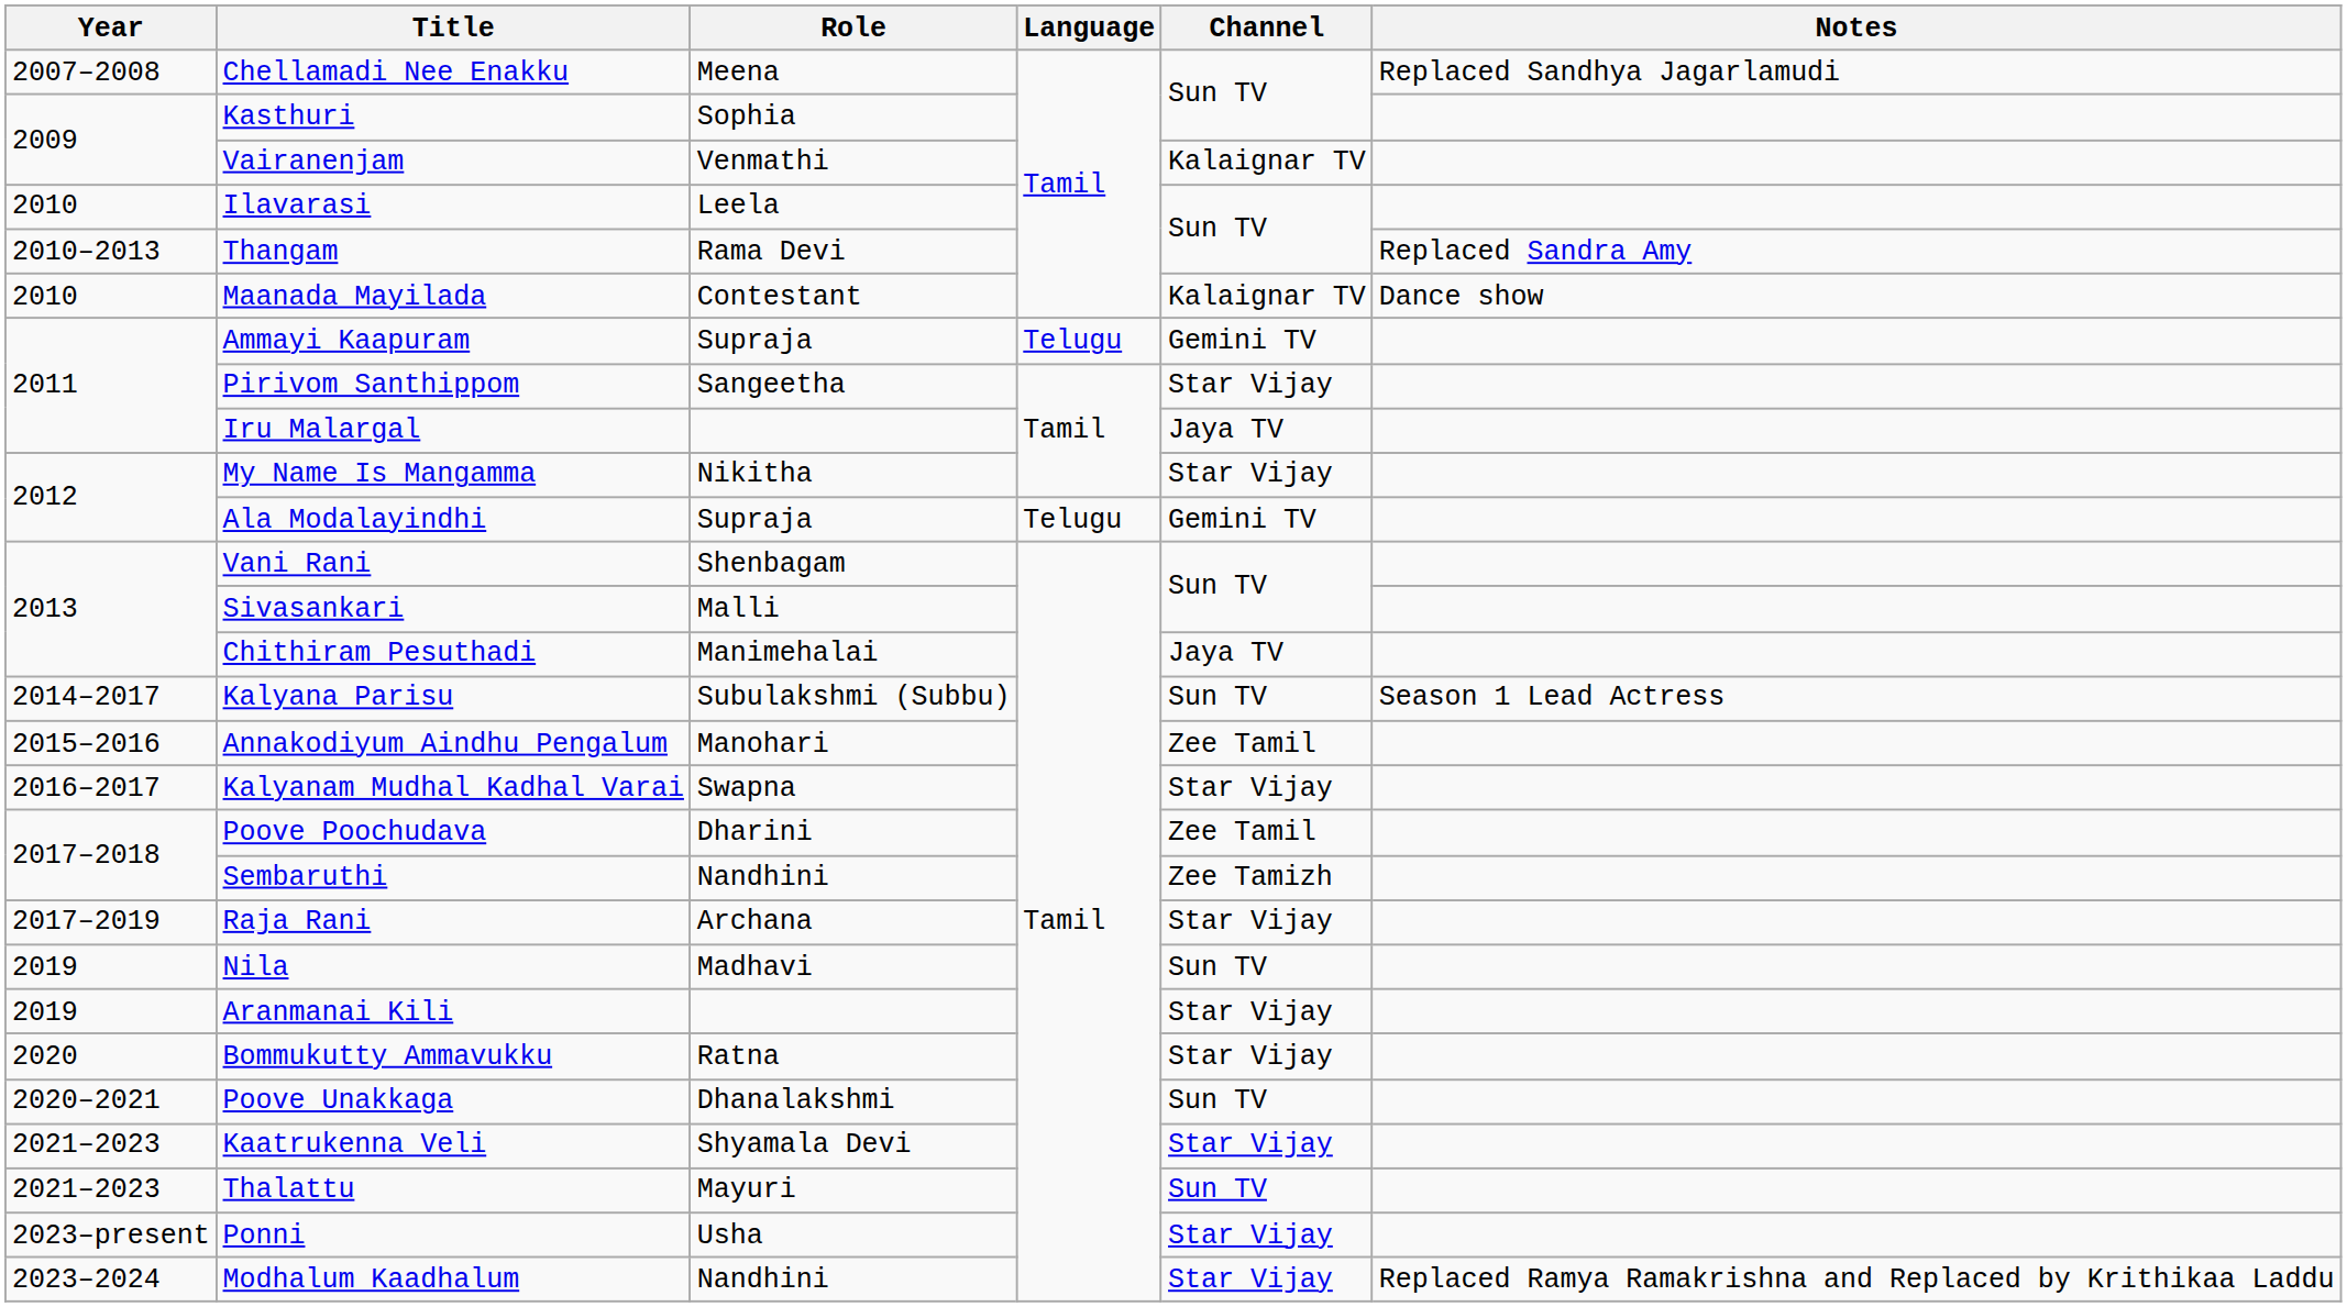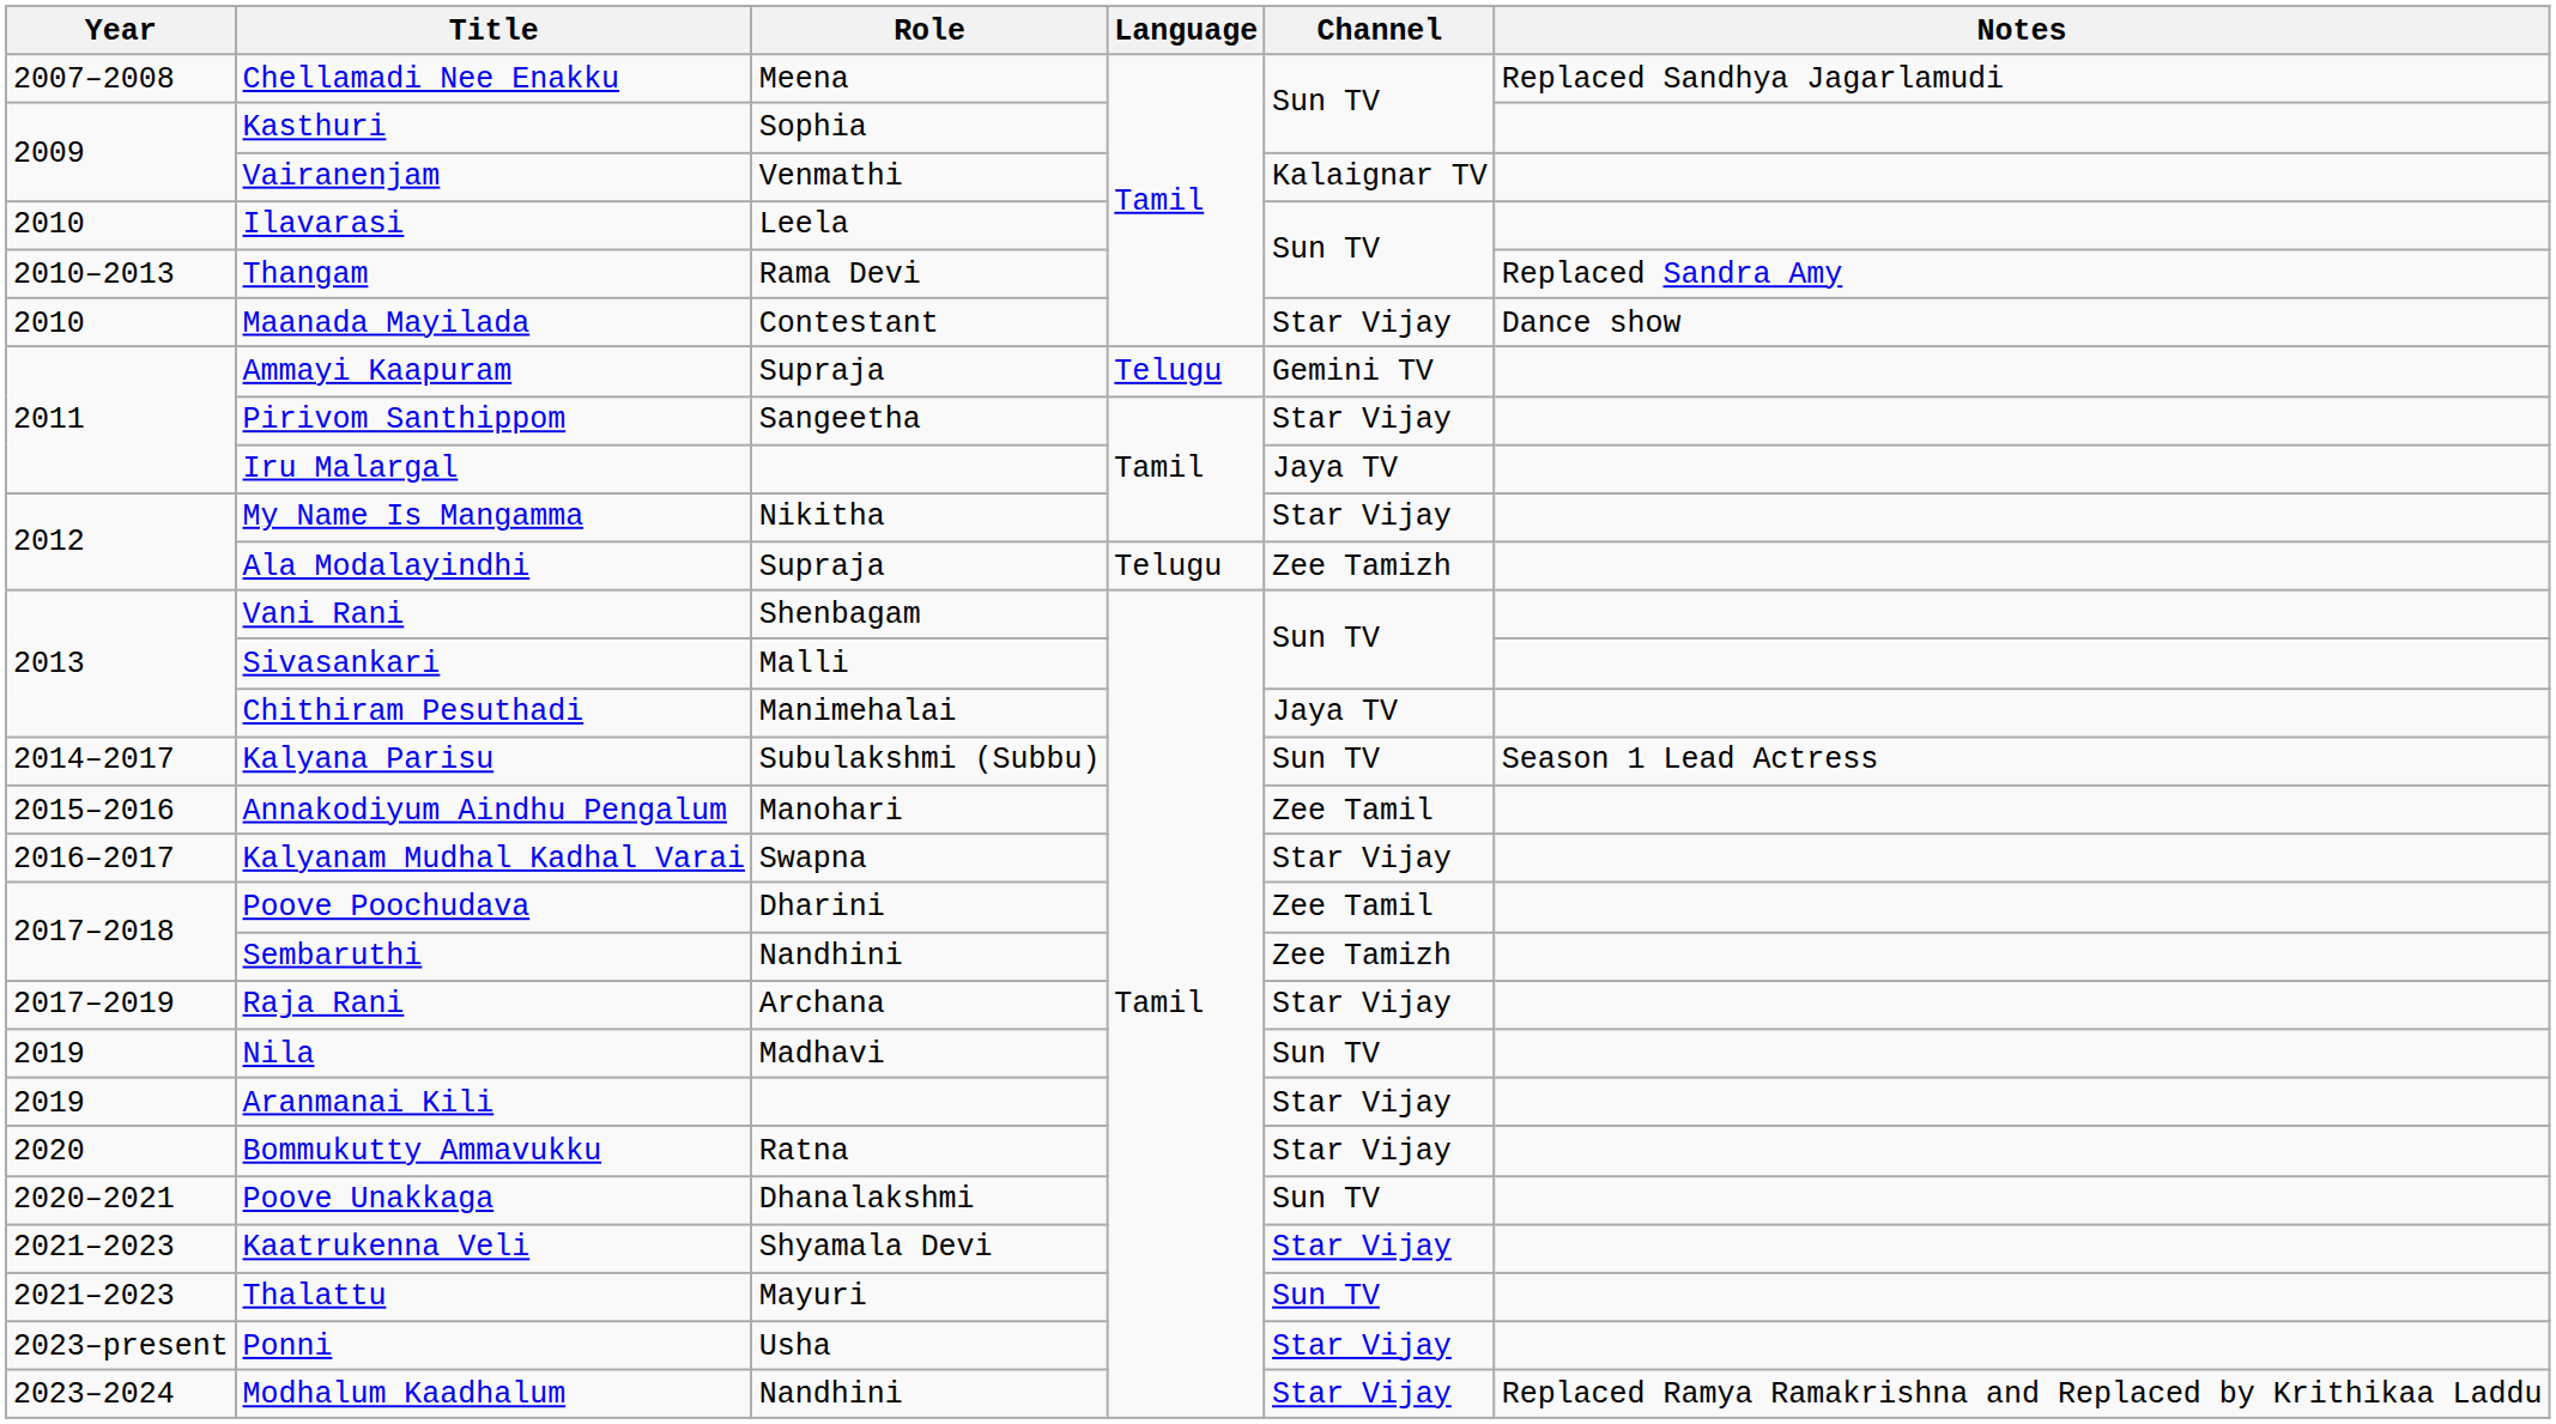 <table class="wikitable">
 <tr>
 <th>Year</th>
 <th>Title</th>
 <th>Role</th>
 <th>Language</th>
 <th>Channel</th>
 <th>Notes</th>
 </tr>
 <tr>
 <td>2007–2008</td>
 <td><a href='#'>Chellamadi Nee Enakku</a></td>
 <td>Meena</td>
 <td rowspan=6><a href='#'>Tamil</a></td>
 <td rowspan=2>Sun TV</td>
 <td>Replaced Sandhya Jagarlamudi</td>
 </tr>
 <tr>
 <td rowspan=2>2009</td>
 <td><a href='#'>Kasthuri</a></td>
 <td>Sophia</td>
 <td></td>
 </tr>
 <tr>
 <td><a href='#'>Vairanenjam</a></td>
 <td>Venmathi</td>
 <td>Kalaignar TV</td>
 <td></td>
 </tr>
 <tr>
 <td>2010</td>
 <td><a href='#'>Ilavarasi</a></td>
 <td>Leela</td>
 <td rowspan=2>Sun TV</td>
 <td></td>
 </tr>
 <tr>
 <td>2010–2013</td>
 <td><a href='#'>Thangam</a></td>
 <td>Rama Devi</td>
 <td>Replaced <a href='#'>Sandra Amy</a></td>
 </tr>
 <tr>
 <td>2010</td>
 <td><a href='#'>Maanada Mayilada</a></td>
 <td>Contestant</td>
-<td>Kalaignar TV</td>
+<td>Star Vijay</td>
 <td>Dance show</td>
 </tr>
 <tr>
 <td rowspan=3>2011</td>
 <td><a href='#'>Ammayi Kaapuram</a></td>
 <td>Supraja</td>
 <td><a href='#'>Telugu</a></td>
 <td>Gemini TV</td>
 <td></td>
 </tr>
 <tr>
 <td><a href='#'>Pirivom Santhippom</a></td>
 <td>Sangeetha</td>
 <td rowspan=3>Tamil</td>
 <td>Star Vijay</td>
 <td></td>
 </tr>
 <tr>
 <td><a href='#'>Iru Malargal</a></td>
 <td></td>
 <td>Jaya TV</td>
 <td></td>
 </tr>
 <tr>
 <td rowspan=2>2012</td>
 <td><a href='#'>My Name Is Mangamma</a></td>
 <td>Nikitha</td>
 <td>Star Vijay</td>
 <td></td>
 </tr>
 <tr>
 <td><a href='#'>Ala Modalayindhi</a></td>
 <td>Supraja</td>
 <td>Telugu</td>
-<td>Gemini TV</td>
+<td>Zee Tamizh</td>
 <td></td>
 </tr>
 <tr>
 <td rowspan=3>2013</td>
 <td><a href='#'>Vani Rani</a></td>
 <td>Shenbagam</td>
 <td rowspan=17>Tamil</td>
 <td rowspan=2>Sun TV</td>
 <td></td>
 </tr>
 <tr>
 <td><a href='#'>Sivasankari</a></td>
 <td>Malli</td>
 <td></td>
 </tr>
 <tr>
 <td><a href='#'>Chithiram Pesuthadi</a></td>
 <td>Manimehalai</td>
 <td>Jaya TV</td>
 <td></td>
 </tr>
 <tr>
 <td>2014–2017</td>
 <td><a href='#'>Kalyana Parisu</a></td>
 <td>Subulakshmi (Subbu)</td>
 <td>Sun TV</td>
 <td>Season 1 Lead Actress</td>
 </tr>
 <tr>
 <td>2015–2016</td>
 <td><a href='#'>Annakodiyum Aindhu Pengalum</a></td>
 <td>Manohari</td>
 <td>Zee Tamil</td>
 <td></td>
 </tr>
 <tr>
 <td>2016–2017</td>
 <td><a href='#'>Kalyanam Mudhal Kadhal Varai</a></td>
 <td>Swapna</td>
 <td>Star Vijay</td>
 <td></td>
 </tr>
 <tr>
 <td rowspan=2>2017–2018</td>
 <td><a href='#'>Poove Poochudava</a></td>
 <td>Dharini</td>
 <td>Zee Tamil</td>
 <td></td>
 </tr>
 <tr>
 <td><a href='#'>Sembaruthi</a></td>
 <td>Nandhini</td>
 <td>Zee Tamizh</td>
 <td></td>
 </tr>
 <tr>
 <td>2017–2019</td>
 <td><a href='#'>Raja Rani</a></td>
 <td>Archana</td>
 <td>Star Vijay</td>
 <td></td>
 </tr>
 <tr>
 <td>2019</td>
 <td><a href='#'>Nila</a></td>
 <td>Madhavi</td>
 <td>Sun TV</td>
 <td></td>
 </tr>
 <tr>
 <td>2019</td>
 <td><a href='#'>Aranmanai Kili</a></td>
 <td></td>
 <td>Star Vijay</td>
 <td></td>
 </tr>
 <tr>
 <td>2020</td>
 <td><a href='#'>Bommukutty Ammavukku</a></td>
 <td>Ratna</td>
 <td>Star Vijay</td>
 <td></td>
 </tr>
 <tr>
 <td>2020–2021</td>
 <td><a href='#'>Poove Unakkaga</a></td>
 <td>Dhanalakshmi</td>
 <td>Sun TV</td>
 <td></td>
 </tr>
 <tr>
 <td>2021–2023</td>
 <td><a href='#'>Kaatrukenna Veli</a></td>
 <td>Shyamala Devi</td>
 <td><a href='#'>Star Vijay</a></td>
 <td></td>
 </tr>
 <tr>
 <td>2021–2023</td>
 <td><a href='#'>Thalattu</a></td>
 <td>Mayuri</td>
 <td><a href='#'>Sun TV</a></td>
 <td></td>
 </tr>
 <tr>
 <td>2023–present</td>
 <td><a href='#'>Ponni</a></td>
 <td>Usha</td>
 <td><a href='#'>Star Vijay</a></td>
 <td></td>
 </tr>
 <tr>
 <td>2023–2024</td>
 <td><a href='#'>Modhalum Kaadhalum</a></td>
 <td>Nandhini</td>
 <td><a href='#'>Star Vijay</a></td>
 <td>Replaced Ramya Ramakrishna and Replaced by Krithikaa Laddu</td>
 </tr>
 </table>
